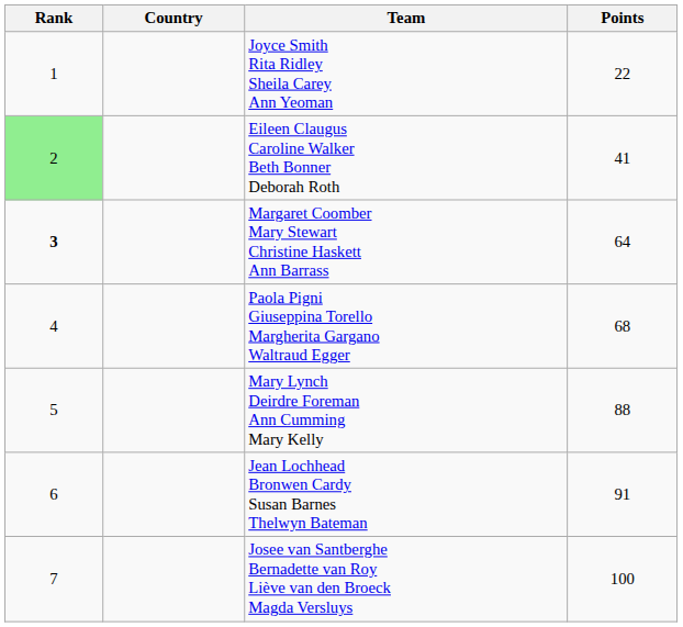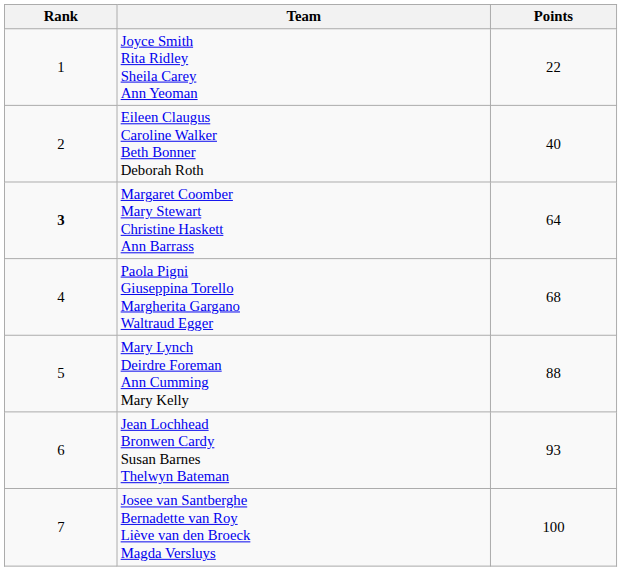 <table class="wikitable sortable" style=" text-align:center; font-size:95%;" width="50%">
 <tr>
 <th>Rank</th>
-<th>Country</th>
 <th>Team</th>
 <th>Points</th>
 </tr>
 <tr>
 <td align=center>1</td>
-<td align=left></td>
 <td align=left><a href='#'>Joyce Smith</a><br><a href='#'>Rita Ridley</a><br><a href='#'>Sheila Carey</a><br><a href='#'>Ann Yeoman</a></td>
 <td>22</td>
 </tr>
 <tr>
-<td align=center style="background: lightgreen;">2</td>
-<td align=left></td>
+<td align=center>2</td>
 <td align=left><a href='#'>Eileen Claugus</a><br><a href='#'>Caroline Walker</a><br><a href='#'>Beth Bonner</a><br>Deborah Roth</td>
-<td>41</td>
+<td>40</td>
 </tr>
 <tr>
 <td align=center><strong>3</strong></td>
-<td align=left></td>
 <td align=left><a href='#'>Margaret Coomber</a><br><a href='#'>Mary Stewart</a><br><a href='#'>Christine Haskett</a><br><a href='#'>Ann Barrass</a></td>
 <td>64</td>
 </tr>
 <tr>
 <td align=center>4</td>
-<td align=left></td>
 <td align=left><a href='#'>Paola Pigni</a><br><a href='#'>Giuseppina Torello</a><br><a href='#'>Margherita Gargano</a><br><a href='#'>Waltraud Egger</a></td>
 <td>68</td>
 </tr>
 <tr>
 <td align=center>5</td>
-<td align=left></td>
 <td align=left><a href='#'>Mary Lynch</a><br><a href='#'>Deirdre Foreman</a><br><a href='#'>Ann Cumming</a><br>Mary Kelly</td>
 <td>88</td>
 </tr>
 <tr>
 <td align=center>6</td>
-<td align=left></td>
 <td align=left><a href='#'>Jean Lochhead</a><br><a href='#'>Bronwen Cardy</a><br>Susan Barnes<br><a href='#'>Thelwyn Bateman</a></td>
-<td>91</td>
+<td>93</td>
 </tr>
 <tr>
 <td align=center>7</td>
-<td align=left></td>
 <td align=left><a href='#'>Josee van Santberghe</a><br><a href='#'>Bernadette van Roy</a><br><a href='#'>Liève van den Broeck</a><br><a href='#'>Magda Versluys</a></td>
 <td>100</td>
 </tr>
 </table>
